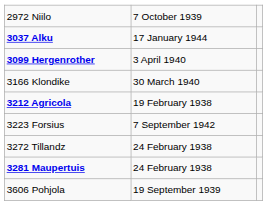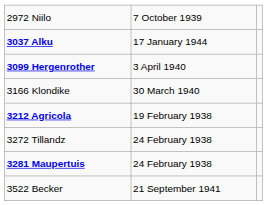 <table class="wikitable" style="font-size: 89%; float: left; width: 26em; margin-right: 1em; height: 280px">
 <tr>
 <td>2972 Niilo</td>
 <td>7 October 1939</td>
 <td></td>
 </tr>
 <tr>
 <td><strong><a href='#'>3037 Alku</a></strong></td>
 <td>17 January 1944</td>
 <td></td>
 </tr>
 <tr>
 <td><strong><a href='#'>3099 Hergenrother</a></strong></td>
 <td>3 April 1940</td>
 <td></td>
 </tr>
 <tr>
 <td>3166 Klondike</td>
 <td>30 March 1940</td>
 <td></td>
 </tr>
 <tr>
 <td><strong><a href='#'>3212 Agricola</a></strong></td>
 <td>19 February 1938</td>
 <td></td>
 </tr>
 <tr>
-<td>3223 Forsius</td>
-<td>7 September 1942</td>
-<td></td>
-</tr>
-<tr>
 <td>3272 Tillandz</td>
 <td>24 February 1938</td>
 <td></td>
 </tr>
 <tr>
 <td><strong><a href='#'>3281 Maupertuis</a></strong></td>
 <td>24 February 1938</td>
 <td></td>
 </tr>
 <tr>
-<td>3606 Pohjola</td>
-<td>19 September 1939</td>
+<td>3522 Becker</td>
+<td>21 September 1941</td>
 <td></td>
 </tr>
 </table>
